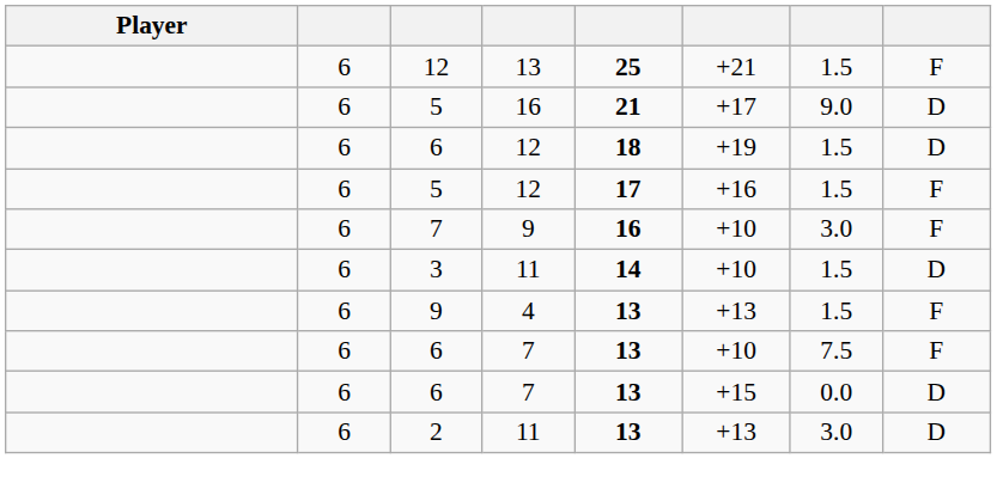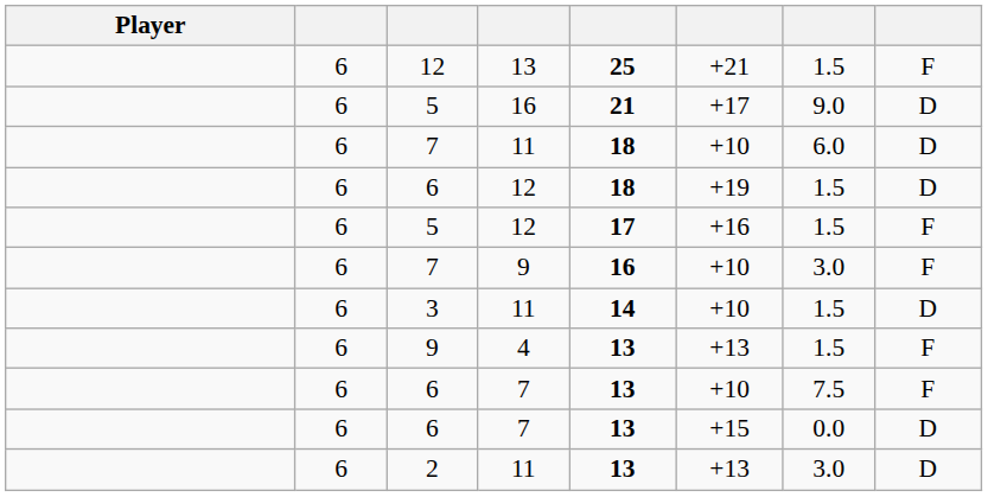 <table class="wikitable sortable" style="text-align:center;">
 <tr>
 <th width="175px">Player</th>
 <th width="50px"></th>
 <th width="50px"></th>
 <th width="50px"></th>
 <th width="60px"></th>
 <th width="60px"></th>
 <th width="50px"></th>
 <th width="60px"></th>
 </tr>
 <tr>
 <td align="left"> </td>
 <td>6</td>
 <td>12</td>
 <td>13</td>
 <td><strong>25</strong></td>
 <td>+21</td>
 <td>1.5</td>
 <td>F</td>
 </tr>
 <tr>
 <td align="left"> </td>
 <td>6</td>
 <td>5</td>
 <td>16</td>
 <td><strong>21</strong></td>
 <td>+17</td>
 <td>9.0</td>
+<td>D</td>
+</tr>
+<tr>
+<td align="left"> </td>
+<td>6</td>
+<td>7</td>
+<td>11</td>
+<td><strong>18</strong></td>
+<td>+10</td>
+<td>6.0</td>
 <td>D</td>
 </tr>
 <tr>
 <td align="left"> </td>
 <td>6</td>
 <td>6</td>
 <td>12</td>
 <td><strong>18</strong></td>
 <td>+19</td>
 <td>1.5</td>
 <td>D</td>
 </tr>
 <tr>
 <td align="left"> </td>
 <td>6</td>
 <td>5</td>
 <td>12</td>
 <td><strong>17</strong></td>
 <td>+16</td>
 <td>1.5</td>
 <td>F</td>
 </tr>
 <tr>
 <td align="left"> </td>
 <td>6</td>
 <td>7</td>
 <td>9</td>
 <td><strong>16</strong></td>
 <td>+10</td>
 <td>3.0</td>
 <td>F</td>
 </tr>
 <tr>
 <td align="left"> </td>
 <td>6</td>
 <td>3</td>
 <td>11</td>
 <td><strong>14</strong></td>
 <td>+10</td>
 <td>1.5</td>
 <td>D</td>
 </tr>
 <tr>
 <td align="left"> </td>
 <td>6</td>
 <td>9</td>
 <td>4</td>
 <td><strong>13</strong></td>
 <td>+13</td>
 <td>1.5</td>
 <td>F</td>
 </tr>
 <tr>
 <td align="left"> </td>
 <td>6</td>
 <td>6</td>
 <td>7</td>
 <td><strong>13</strong></td>
 <td>+10</td>
 <td>7.5</td>
 <td>F</td>
 </tr>
 <tr>
 <td align="left"> </td>
 <td>6</td>
 <td>6</td>
 <td>7</td>
 <td><strong>13</strong></td>
 <td>+15</td>
 <td>0.0</td>
 <td>D</td>
 </tr>
 <tr>
 <td align="left"> </td>
 <td>6</td>
 <td>2</td>
 <td>11</td>
 <td><strong>13</strong></td>
 <td>+13</td>
 <td>3.0</td>
 <td>D</td>
 </tr>
 </table>
